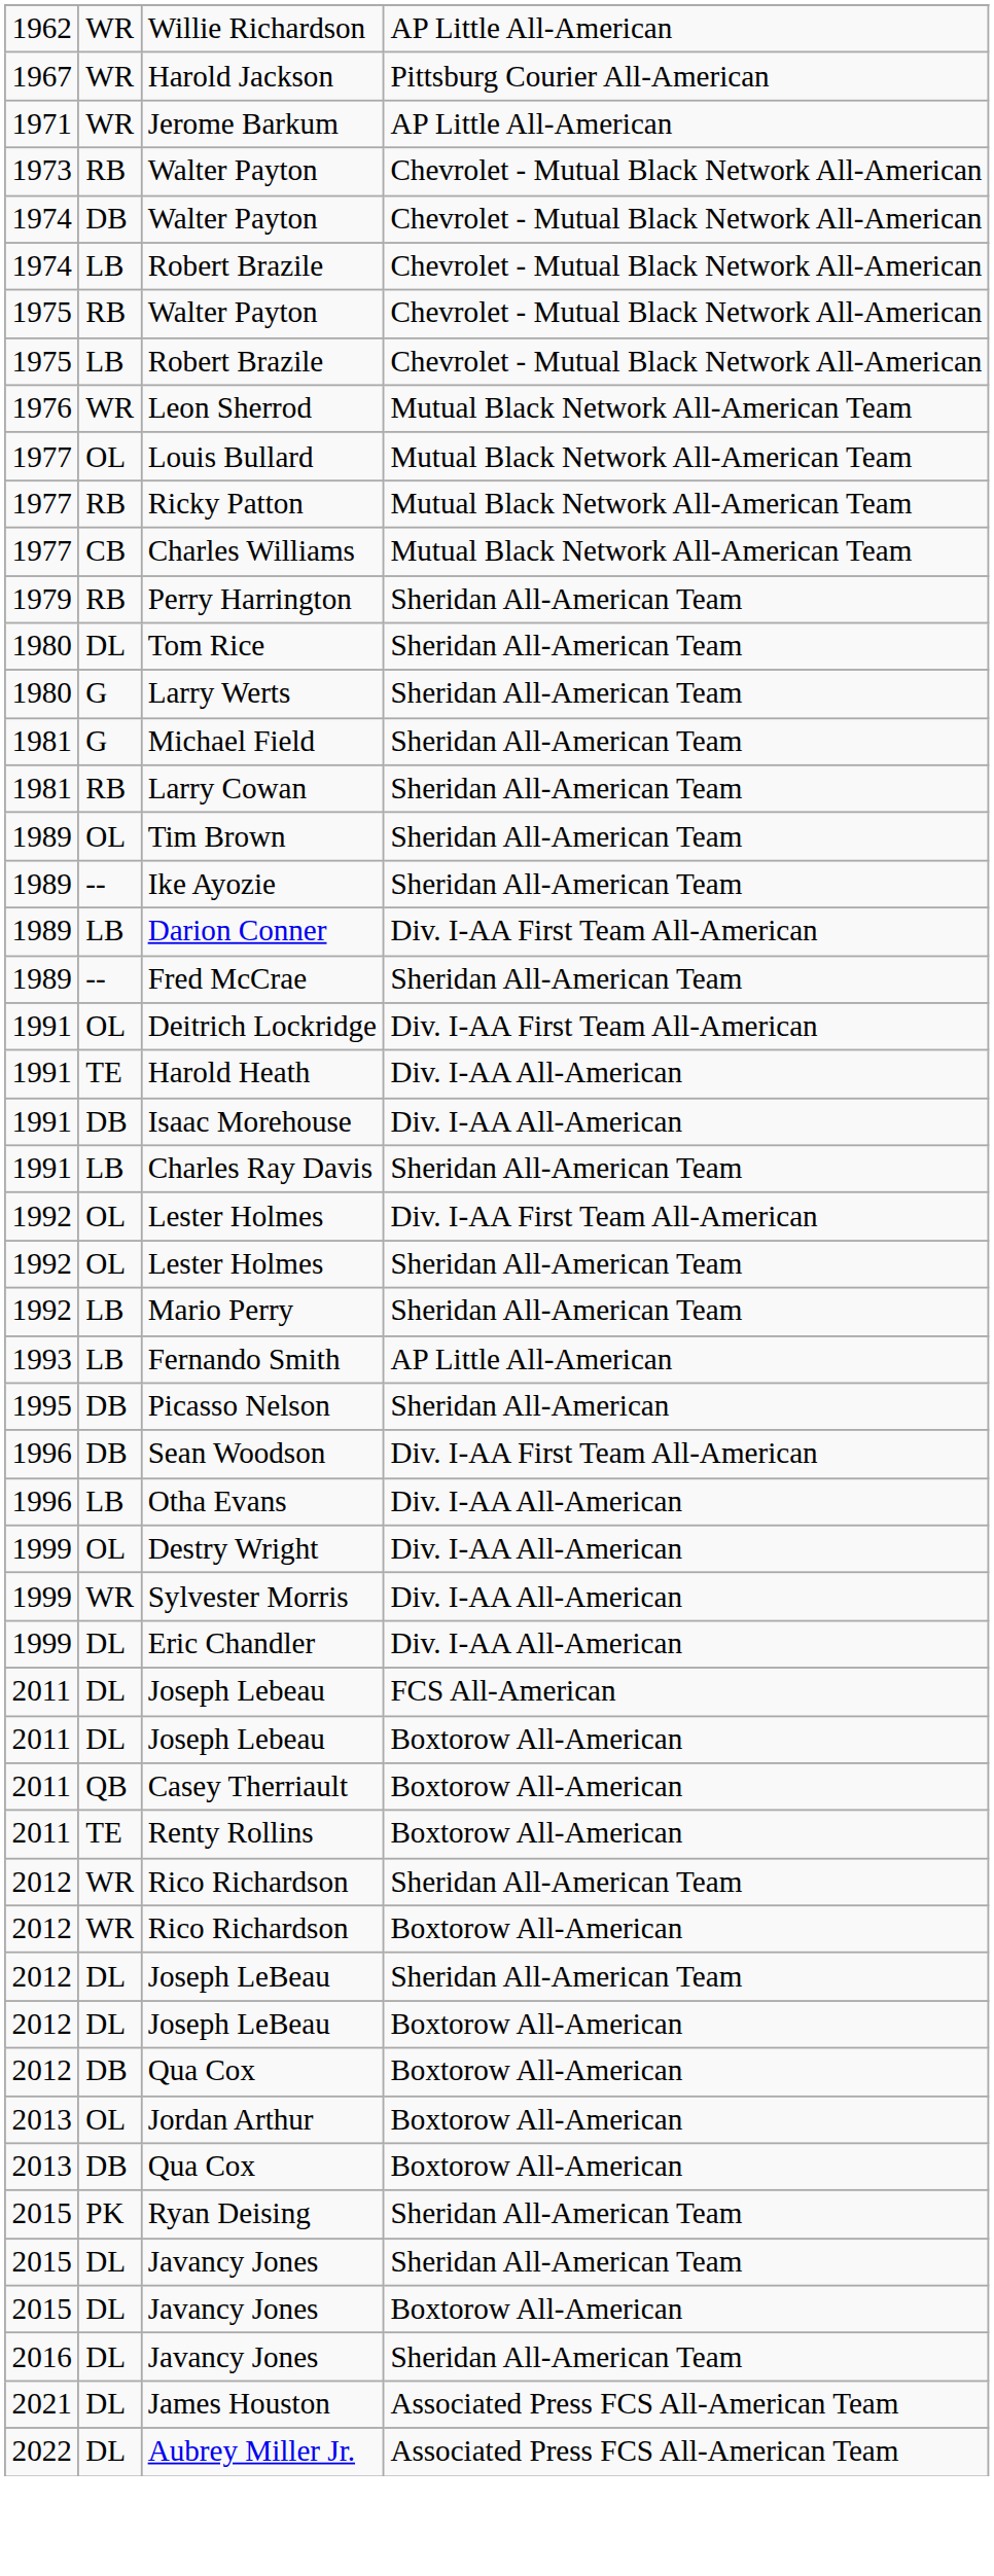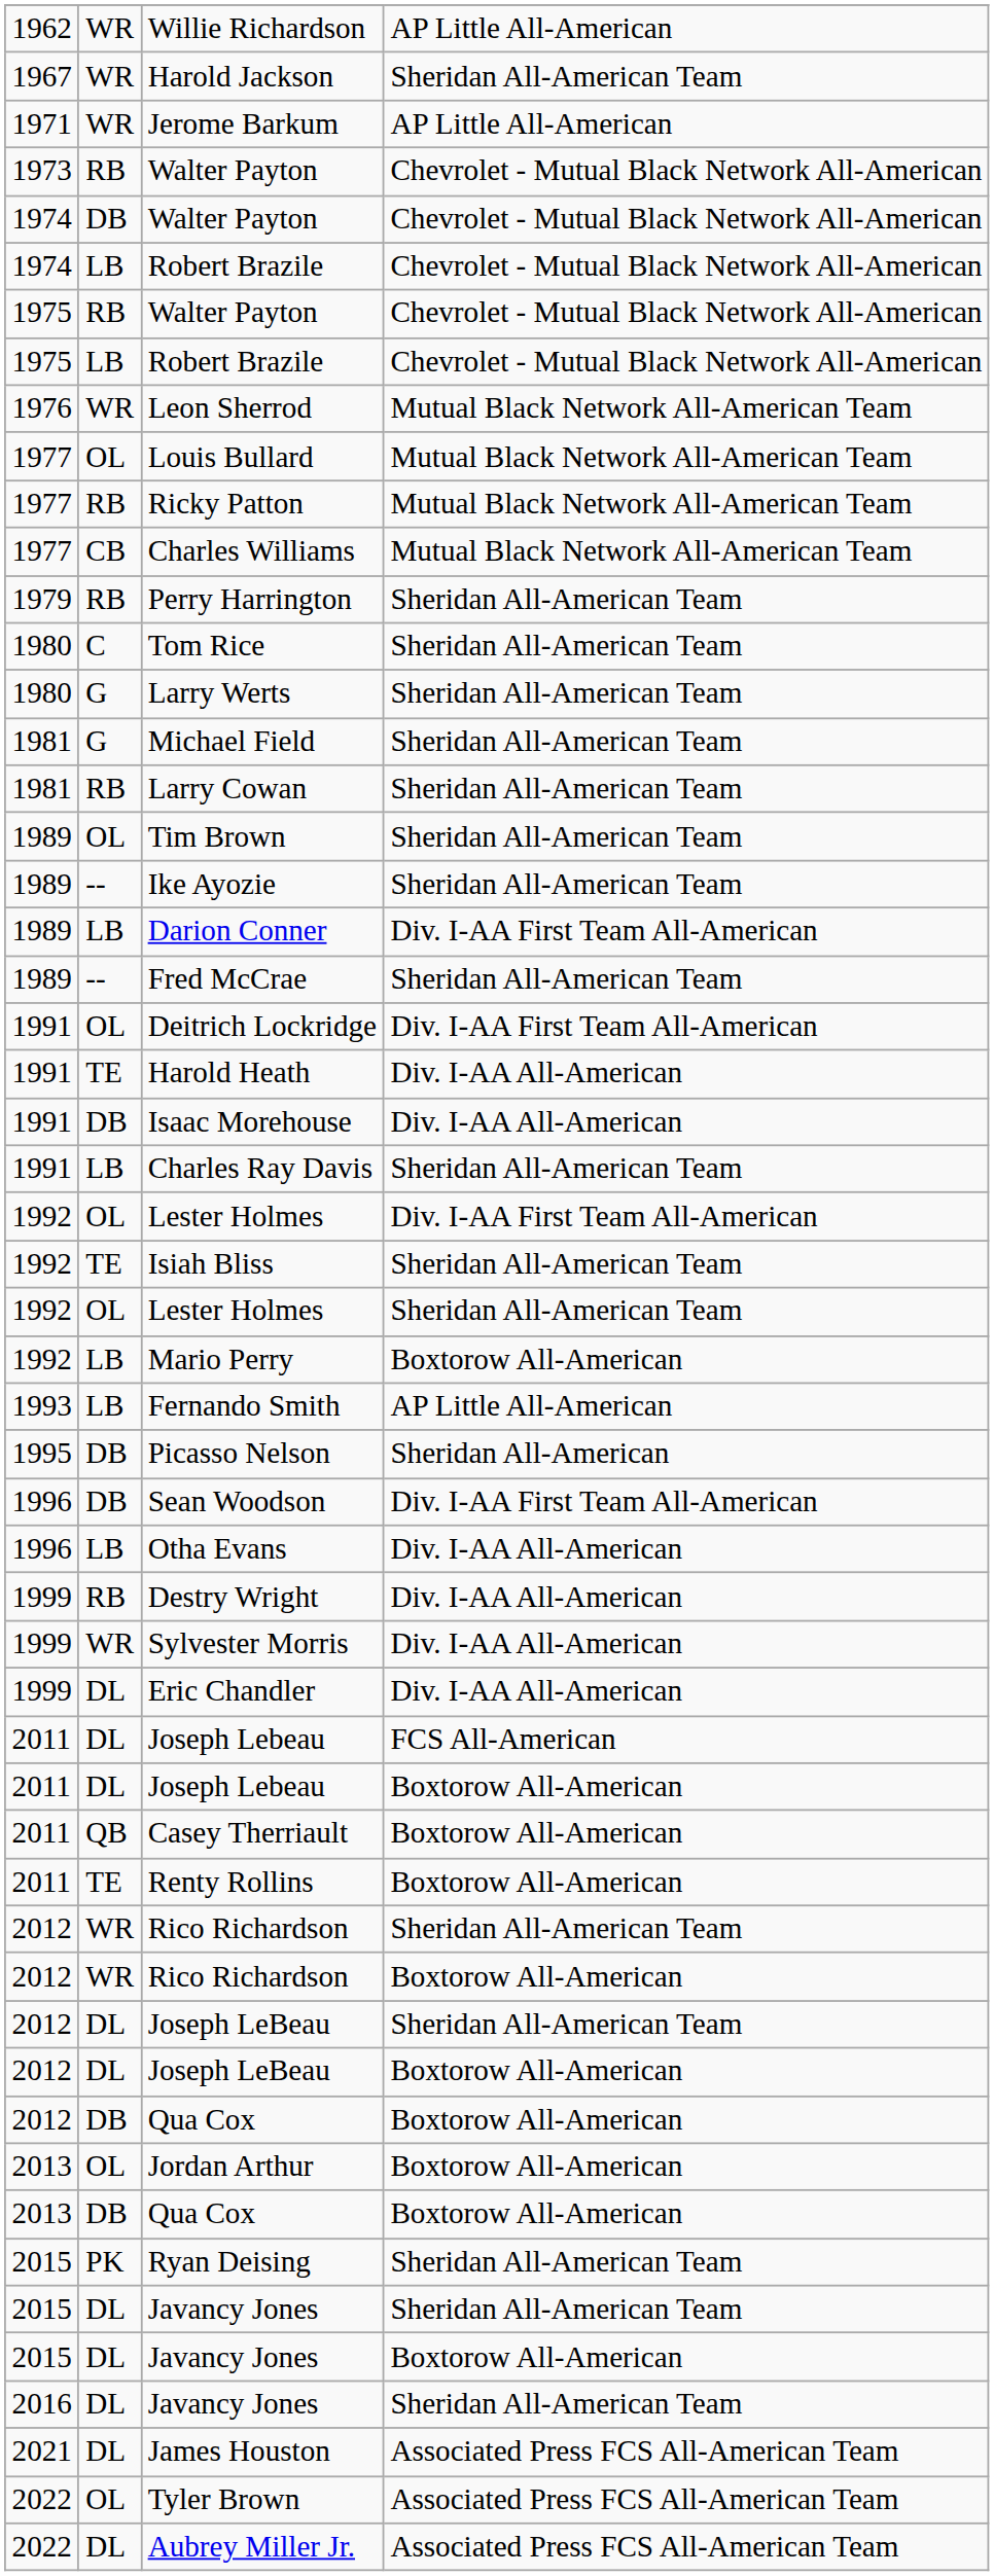 <table class="wikitable"| cols=2 |>
 <tr>
 </tr>
 <tr>
 <td>1962</td>
 <td>WR</td>
 <td>Willie Richardson</td>
 <td>AP Little All-American</td>
 </tr>
 <tr>
 <td>1967</td>
 <td>WR</td>
 <td>Harold Jackson</td>
-<td>Pittsburg Courier All-American</td>
+<td>Sheridan All-American Team</td>
 </tr>
 <tr>
 <td>1971</td>
 <td>WR</td>
 <td>Jerome Barkum</td>
 <td>AP Little All-American</td>
 </tr>
 <tr>
 <td>1973</td>
 <td>RB</td>
 <td>Walter Payton</td>
 <td>Chevrolet - Mutual Black Network All-American</td>
 </tr>
 <tr>
 <td>1974</td>
 <td>DB</td>
 <td>Walter Payton</td>
 <td>Chevrolet - Mutual Black Network All-American</td>
 </tr>
 <tr>
 <td>1974</td>
 <td>LB</td>
 <td>Robert Brazile</td>
 <td>Chevrolet - Mutual Black Network All-American</td>
 </tr>
 <tr>
 <td>1975</td>
 <td>RB</td>
 <td>Walter Payton</td>
 <td>Chevrolet - Mutual Black Network All-American</td>
 </tr>
 <tr>
 <td>1975</td>
 <td>LB</td>
 <td>Robert Brazile</td>
 <td>Chevrolet - Mutual Black Network All-American</td>
 </tr>
 <tr>
 <td>1976</td>
 <td>WR</td>
 <td>Leon Sherrod</td>
 <td>Mutual Black Network All-American Team</td>
 </tr>
 <tr>
 <td>1977</td>
 <td>OL</td>
 <td>Louis Bullard</td>
 <td>Mutual Black Network All-American Team</td>
 </tr>
 <tr>
 <td>1977</td>
 <td>RB</td>
 <td>Ricky Patton</td>
 <td>Mutual Black Network All-American Team</td>
 </tr>
 <tr>
 <td>1977</td>
 <td>CB</td>
 <td>Charles Williams</td>
 <td>Mutual Black Network All-American Team</td>
 </tr>
 <tr>
 <td>1979</td>
 <td>RB</td>
 <td>Perry Harrington</td>
 <td>Sheridan All-American Team</td>
 </tr>
 <tr>
 <td>1980</td>
-<td>DL</td>
+<td>C</td>
 <td>Tom Rice</td>
 <td>Sheridan All-American Team</td>
 </tr>
 <tr>
 <td>1980</td>
 <td>G</td>
 <td>Larry Werts</td>
 <td>Sheridan All-American Team</td>
 </tr>
 <tr>
 <td>1981</td>
 <td>G</td>
 <td>Michael Field</td>
 <td>Sheridan All-American Team</td>
 </tr>
 <tr>
 <td>1981</td>
 <td>RB</td>
 <td>Larry Cowan</td>
 <td>Sheridan All-American Team</td>
 </tr>
 <tr>
 <td>1989</td>
 <td>OL</td>
 <td>Tim Brown</td>
 <td>Sheridan All-American Team</td>
 </tr>
 <tr>
 <td>1989</td>
 <td>--</td>
 <td>Ike Ayozie</td>
 <td>Sheridan All-American Team</td>
 </tr>
 <tr>
 <td>1989</td>
 <td>LB</td>
 <td><a href='#'>Darion Conner</a></td>
 <td>Div. I-AA First Team All-American</td>
 </tr>
 <tr>
 <td>1989</td>
 <td>--</td>
 <td>Fred McCrae</td>
 <td>Sheridan All-American Team</td>
 </tr>
 <tr>
 <td>1991</td>
 <td>OL</td>
 <td>Deitrich Lockridge</td>
 <td>Div. I-AA First Team All-American</td>
 </tr>
 <tr>
 <td>1991</td>
 <td>TE</td>
 <td>Harold Heath</td>
 <td>Div. I-AA All-American</td>
 </tr>
 <tr>
 <td>1991</td>
 <td>DB</td>
 <td>Isaac Morehouse</td>
 <td>Div. I-AA All-American</td>
 </tr>
 <tr>
 <td>1991</td>
 <td>LB</td>
 <td>Charles Ray Davis</td>
 <td>Sheridan All-American Team</td>
 </tr>
 <tr>
 <td>1992</td>
 <td>OL</td>
 <td>Lester Holmes</td>
 <td>Div. I-AA First Team All-American</td>
 </tr>
 <tr>
 <td>1992</td>
+<td>TE</td>
+<td>Isiah Bliss</td>
+<td>Sheridan All-American Team</td>
+</tr>
+<tr>
+<td>1992</td>
 <td>OL</td>
 <td>Lester Holmes</td>
 <td>Sheridan All-American Team</td>
 </tr>
 <tr>
 <td>1992</td>
 <td>LB</td>
 <td>Mario Perry</td>
-<td>Sheridan All-American Team</td>
+<td>Boxtorow All-American</td>
 </tr>
 <tr>
 <td>1993</td>
 <td>LB</td>
 <td>Fernando Smith</td>
 <td>AP Little All-American</td>
 </tr>
 <tr>
 <td>1995</td>
 <td>DB</td>
 <td>Picasso Nelson</td>
 <td>Sheridan All-American</td>
 </tr>
 <tr>
 <td>1996</td>
 <td>DB</td>
 <td>Sean Woodson</td>
 <td>Div. I-AA First Team All-American</td>
 </tr>
 <tr>
 <td>1996</td>
 <td>LB</td>
 <td>Otha Evans</td>
 <td>Div. I-AA All-American</td>
 </tr>
 <tr>
 <td>1999</td>
-<td>OL</td>
+<td>RB</td>
 <td>Destry Wright</td>
 <td>Div. I-AA All-American</td>
 </tr>
 <tr>
 <td>1999</td>
 <td>WR</td>
 <td>Sylvester Morris</td>
 <td>Div. I-AA All-American</td>
 </tr>
 <tr>
 <td>1999</td>
 <td>DL</td>
 <td>Eric Chandler</td>
 <td>Div. I-AA All-American</td>
 </tr>
 <tr>
 <td>2011</td>
 <td>DL</td>
 <td>Joseph Lebeau</td>
 <td>FCS All-American</td>
 </tr>
 <tr>
 <td>2011</td>
 <td>DL</td>
 <td>Joseph Lebeau</td>
 <td>Boxtorow All-American</td>
 </tr>
 <tr>
 <td>2011</td>
 <td>QB</td>
 <td>Casey Therriault</td>
 <td>Boxtorow All-American</td>
 </tr>
 <tr>
 <td>2011</td>
 <td>TE</td>
 <td>Renty Rollins</td>
 <td>Boxtorow All-American</td>
 </tr>
 <tr>
 <td>2012</td>
 <td>WR</td>
 <td>Rico Richardson</td>
 <td>Sheridan All-American Team</td>
 </tr>
 <tr>
 <td>2012</td>
 <td>WR</td>
 <td>Rico Richardson</td>
 <td>Boxtorow All-American</td>
 </tr>
 <tr>
 <td>2012</td>
 <td>DL</td>
 <td>Joseph LeBeau</td>
 <td>Sheridan All-American Team</td>
 </tr>
 <tr>
 <td>2012</td>
 <td>DL</td>
 <td>Joseph LeBeau</td>
 <td>Boxtorow All-American</td>
 </tr>
 <tr>
 <td>2012</td>
 <td>DB</td>
 <td>Qua Cox</td>
 <td>Boxtorow All-American</td>
 </tr>
 <tr>
 <td>2013</td>
 <td>OL</td>
 <td>Jordan Arthur</td>
 <td>Boxtorow All-American</td>
 </tr>
 <tr>
 <td>2013</td>
 <td>DB</td>
 <td>Qua Cox</td>
 <td>Boxtorow All-American</td>
 </tr>
 <tr>
 <td>2015</td>
 <td>PK</td>
 <td>Ryan Deising</td>
 <td>Sheridan All-American Team</td>
 </tr>
 <tr>
 <td>2015</td>
 <td>DL</td>
 <td>Javancy Jones</td>
 <td>Sheridan All-American Team</td>
 </tr>
 <tr>
 <td>2015</td>
 <td>DL</td>
 <td>Javancy Jones</td>
 <td>Boxtorow All-American</td>
 </tr>
 <tr>
 <td>2016</td>
 <td>DL</td>
 <td>Javancy Jones</td>
 <td>Sheridan All-American Team</td>
 </tr>
 <tr>
 <td>2021</td>
 <td>DL</td>
 <td>James Houston</td>
 <td>Associated Press FCS All-American Team</td>
 </tr>
 <tr>
 <td>2022</td>
+<td>OL</td>
+<td>Tyler Brown</td>
+<td>Associated Press FCS All-American Team</td>
+</tr>
+<tr>
+<td>2022</td>
 <td>DL</td>
 <td><a href='#'>Aubrey Miller Jr.</a></td>
 <td>Associated Press FCS All-American Team</td>
 </tr>
 </table>
